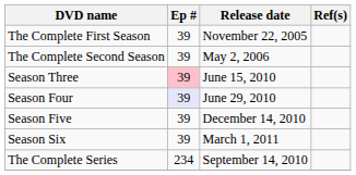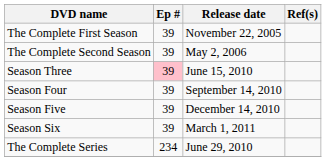 <table class="wikitable">
 <tr>
 <th>DVD name</th>
 <th>Ep #</th>
 <th>Release date</th>
 <th>Ref(s)</th>
 </tr>
 <tr>
 <td>The Complete First Season</td>
 <td align="center">39</td>
 <td>November 22, 2005</td>
 <td style="text-align:center;"></td>
 </tr>
 <tr>
 <td>The Complete Second Season</td>
 <td align="center">39</td>
 <td>May 2, 2006</td>
 <td style="text-align:center;"></td>
 </tr>
 <tr>
 <td>Season Three</td>
 <td align="center" style="background: pink;">39</td>
 <td>June 15, 2010</td>
 <td style="text-align:center;"></td>
 </tr>
 <tr>
 <td>Season Four</td>
-<td align="center" style="background: lavender;">39</td>
-<td>June 29, 2010</td>
+<td align="center">39</td>
+<td>September 14, 2010</td>
 <td style="text-align:center;"></td>
 </tr>
 <tr>
 <td>Season Five</td>
 <td align="center">39</td>
 <td>December 14, 2010</td>
 <td style="text-align:center;"></td>
 </tr>
 <tr>
 <td>Season Six</td>
 <td align="center">39</td>
 <td>March 1, 2011</td>
 <td style="text-align:center;"></td>
 </tr>
 <tr>
 <td>The Complete Series</td>
 <td align="center">234</td>
-<td>September 14, 2010</td>
+<td>June 29, 2010</td>
 <td style="text-align:center;"></td>
 </tr>
 <tr>
 </tr>
 </table>
